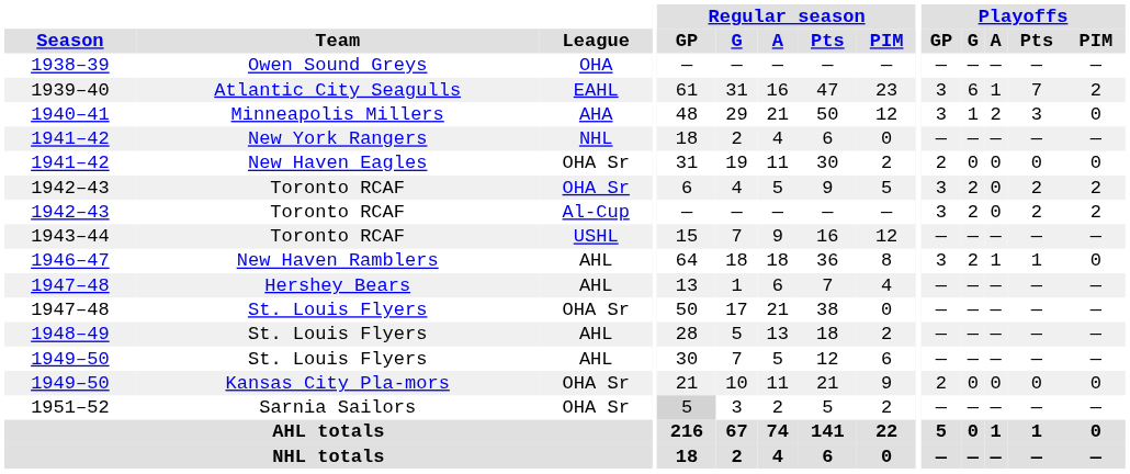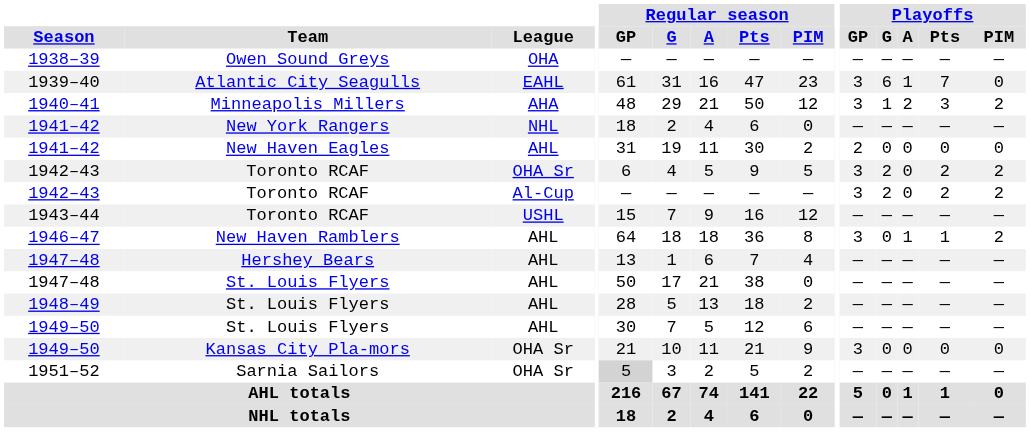 <table border="0" cellpadding="1" cellspacing="0" style="text-align:center; width:60em">
 <tr bgcolor="#e0e0e0">
 <th colspan="3" bgcolor="#ffffff"></th>
 <th rowspan="100" bgcolor="#ffffff"></th>
 <th colspan="5"><a href='#'>Regular season</a></th>
 <th rowspan="100" bgcolor="#ffffff"></th>
 <th colspan="5"><a href='#'>Playoffs</a></th>
 </tr>
 <tr bgcolor="#e0e0e0">
 <th><a href='#'>Season</a></th>
 <th>Team</th>
 <th>League</th>
 <th>GP</th>
 <th><a href='#'>G</a></th>
 <th><a href='#'>A</a></th>
 <th><a href='#'>Pts</a></th>
 <th><a href='#'>PIM</a></th>
 <th>GP</th>
 <th>G</th>
 <th>A</th>
 <th>Pts</th>
 <th>PIM</th>
 </tr>
 <tr>
 <td><a href='#'>1938–39</a></td>
 <td><a href='#'>Owen Sound Greys</a></td>
 <td><a href='#'>OHA</a></td>
 <td>—</td>
 <td>—</td>
 <td>—</td>
 <td>—</td>
 <td>—</td>
 <td>—</td>
 <td>—</td>
 <td>—</td>
 <td>—</td>
 <td>—</td>
 </tr>
 <tr bgcolor="#f0f0f0">
 <td>1939–40</td>
 <td><a href='#'>Atlantic City Seagulls</a></td>
 <td><a href='#'>EAHL</a></td>
 <td>61</td>
 <td>31</td>
 <td>16</td>
 <td>47</td>
 <td>23</td>
 <td>3</td>
 <td>6</td>
 <td>1</td>
 <td>7</td>
-<td>2</td>
+<td>0</td>
 </tr>
 <tr>
 <td><a href='#'>1940–41</a></td>
 <td><a href='#'>Minneapolis Millers</a></td>
 <td><a href='#'>AHA</a></td>
 <td>48</td>
 <td>29</td>
 <td>21</td>
 <td>50</td>
 <td>12</td>
 <td>3</td>
 <td>1</td>
 <td>2</td>
 <td>3</td>
-<td>0</td>
+<td>2</td>
 </tr>
 <tr bgcolor="#f0f0f0">
 <td><a href='#'>1941–42</a></td>
 <td><a href='#'>New York Rangers</a></td>
 <td><a href='#'>NHL</a></td>
 <td>18</td>
 <td>2</td>
 <td>4</td>
 <td>6</td>
 <td>0</td>
 <td>—</td>
 <td>—</td>
 <td>—</td>
 <td>—</td>
 <td>—</td>
 </tr>
 <tr>
 <td><a href='#'>1941–42</a></td>
 <td><a href='#'>New Haven Eagles</a></td>
-<td>OHA Sr</td>
+<td><a href='#'>AHL</a></td>
 <td>31</td>
 <td>19</td>
 <td>11</td>
 <td>30</td>
 <td>2</td>
 <td>2</td>
 <td>0</td>
 <td>0</td>
 <td>0</td>
 <td>0</td>
 </tr>
 <tr bgcolor="#f0f0f0">
 <td>1942–43</td>
 <td>Toronto RCAF</td>
 <td><a href='#'>OHA Sr</a></td>
 <td>6</td>
 <td>4</td>
 <td>5</td>
 <td>9</td>
 <td>5</td>
 <td>3</td>
 <td>2</td>
 <td>0</td>
 <td>2</td>
 <td>2</td>
 </tr>
 <tr>
 <td><a href='#'>1942–43</a></td>
 <td>Toronto RCAF</td>
 <td><a href='#'>Al-Cup</a></td>
 <td>—</td>
 <td>—</td>
 <td>—</td>
 <td>—</td>
 <td>—</td>
 <td>3</td>
 <td>2</td>
 <td>0</td>
 <td>2</td>
 <td>2</td>
 </tr>
 <tr bgcolor="#f0f0f0">
 <td>1943–44</td>
 <td>Toronto RCAF</td>
 <td><a href='#'>USHL</a></td>
 <td>15</td>
 <td>7</td>
 <td>9</td>
 <td>16</td>
 <td>12</td>
 <td>—</td>
 <td>—</td>
 <td>—</td>
 <td>—</td>
 <td>—</td>
 </tr>
 <tr>
 <td><a href='#'>1946–47</a></td>
 <td><a href='#'>New Haven Ramblers</a></td>
 <td>AHL</td>
 <td>64</td>
 <td>18</td>
 <td>18</td>
 <td>36</td>
 <td>8</td>
 <td>3</td>
-<td>2</td>
+<td>0</td>
 <td>1</td>
 <td>1</td>
-<td>0</td>
+<td>2</td>
 </tr>
 <tr bgcolor="#f0f0f0">
 <td><a href='#'>1947–48</a></td>
 <td><a href='#'>Hershey Bears</a></td>
 <td>AHL</td>
 <td>13</td>
 <td>1</td>
 <td>6</td>
 <td>7</td>
 <td>4</td>
 <td>—</td>
 <td>—</td>
 <td>—</td>
 <td>—</td>
 <td>—</td>
 </tr>
 <tr>
 <td>1947–48</td>
 <td><a href='#'>St. Louis Flyers</a></td>
-<td>OHA Sr</td>
+<td>AHL</td>
 <td>50</td>
 <td>17</td>
 <td>21</td>
 <td>38</td>
 <td>0</td>
 <td>—</td>
 <td>—</td>
 <td>—</td>
 <td>—</td>
 <td>—</td>
 </tr>
 <tr bgcolor="#f0f0f0">
 <td><a href='#'>1948–49</a></td>
 <td>St. Louis Flyers</td>
 <td>AHL</td>
 <td>28</td>
 <td>5</td>
 <td>13</td>
 <td>18</td>
 <td>2</td>
 <td>—</td>
 <td>—</td>
 <td>—</td>
 <td>—</td>
 <td>—</td>
 </tr>
 <tr>
 <td><a href='#'>1949–50</a></td>
 <td>St. Louis Flyers</td>
 <td>AHL</td>
 <td>30</td>
 <td>7</td>
 <td>5</td>
 <td>12</td>
 <td>6</td>
 <td>—</td>
 <td>—</td>
 <td>—</td>
 <td>—</td>
 <td>—</td>
 </tr>
 <tr bgcolor="#f0f0f0">
 <td><a href='#'>1949–50</a></td>
 <td><a href='#'>Kansas City Pla-mors</a></td>
 <td>OHA Sr</td>
 <td>21</td>
 <td>10</td>
 <td>11</td>
 <td>21</td>
 <td>9</td>
-<td>2</td>
+<td>3</td>
 <td>0</td>
 <td>0</td>
 <td>0</td>
 <td>0</td>
 </tr>
 <tr>
 <td>1951–52</td>
 <td>Sarnia Sailors</td>
 <td>OHA Sr</td>
 <td style="background: lightgrey;">5</td>
 <td>3</td>
 <td>2</td>
 <td>5</td>
 <td>2</td>
 <td>—</td>
 <td>—</td>
 <td>—</td>
 <td>—</td>
 <td>—</td>
 </tr>
 <tr bgcolor="#e0e0e0">
 <th colspan="3">AHL totals</th>
 <th>216</th>
 <th>67</th>
 <th>74</th>
 <th>141</th>
 <th>22</th>
 <th>5</th>
 <th>0</th>
 <th>1</th>
 <th>1</th>
 <th>0</th>
 </tr>
 <tr bgcolor="#e0e0e0">
 <th colspan="3">NHL totals</th>
 <th>18</th>
 <th>2</th>
 <th>4</th>
 <th>6</th>
 <th>0</th>
 <th>—</th>
 <th>—</th>
 <th>—</th>
 <th>—</th>
 <th>—</th>
 </tr>
 </table>
